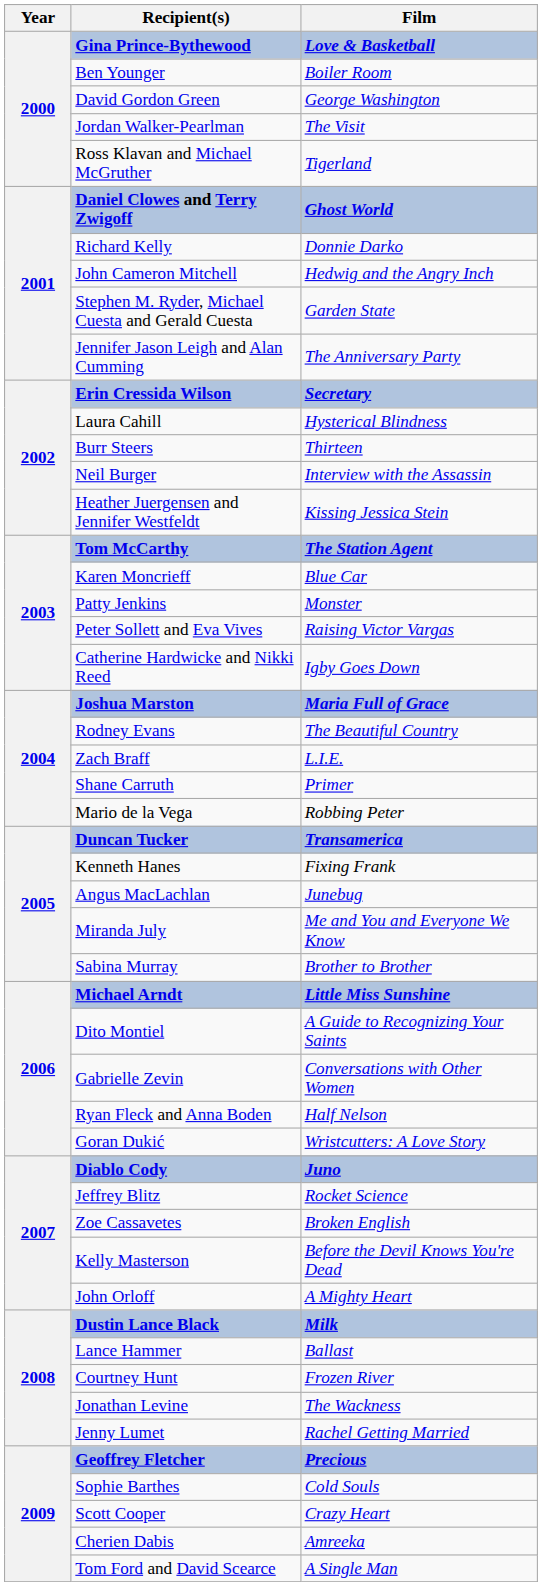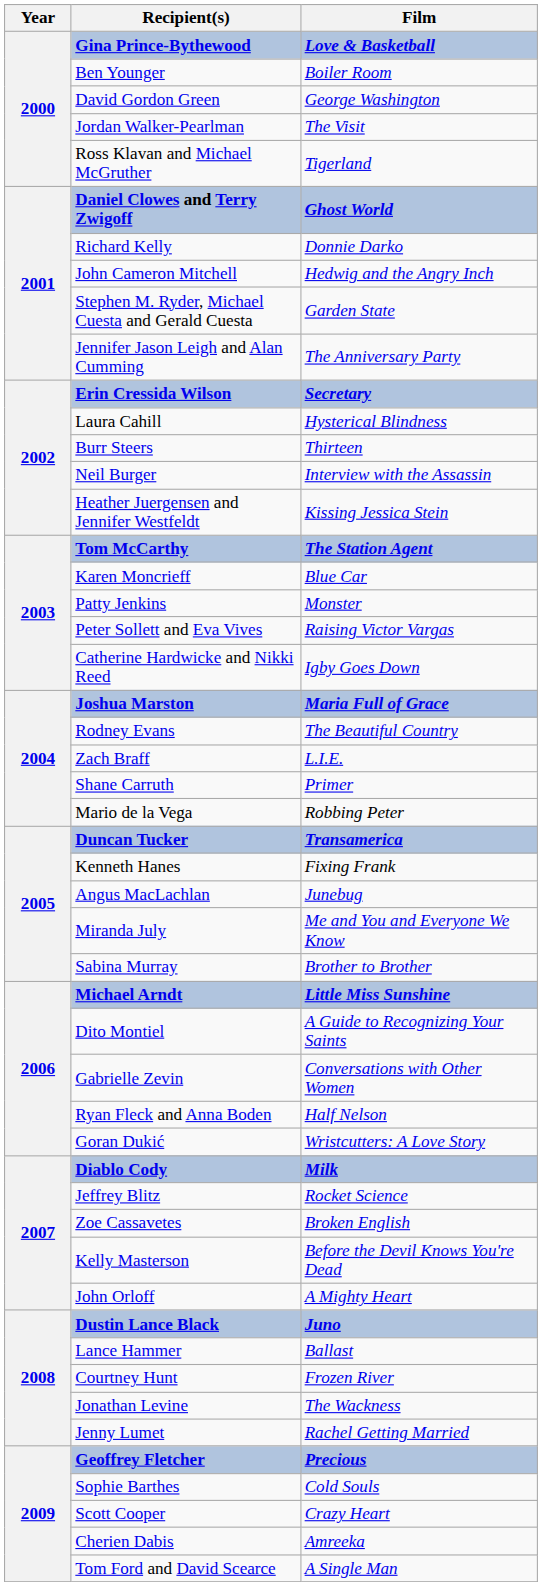 <table class="wikitable" width="80%" cellpadding="5">
 <tr>
 <th width="100">Year</th>
 <th width="450">Recipient(s)</th>
 <th width="450">Film</th>
 </tr>
 <tr>
 <th rowspan="5" style="text-align:center;"><a href='#'>2000</a><br></th>
 <td style="background:#B0C4DE"><strong><a href='#'>Gina Prince-Bythewood</a></strong></td>
 <td style="background:#B0C4DE"><strong><em><a href='#'>Love & Basketball</a></em></strong></td>
 </tr>
 <tr>
 <td><a href='#'>Ben Younger</a></td>
 <td><em><a href='#'>Boiler Room</a></em></td>
 </tr>
 <tr>
 <td><a href='#'>David Gordon Green</a></td>
 <td><em><a href='#'>George Washington</a></em></td>
 </tr>
 <tr>
 <td><a href='#'>Jordan Walker-Pearlman</a></td>
 <td><em><a href='#'>The Visit</a></em></td>
 </tr>
 <tr>
 <td>Ross Klavan and <a href='#'>Michael McGruther</a></td>
 <td><em><a href='#'>Tigerland</a></em></td>
 </tr>
 <tr>
 <th rowspan="5" style="text-align:center;"><a href='#'>2001</a><br></th>
 <td style="background:#B0C4DE"><strong><a href='#'>Daniel Clowes</a> and <a href='#'>Terry Zwigoff</a></strong></td>
 <td style="background:#B0C4DE"><strong><em><a href='#'>Ghost World</a></em></strong></td>
 </tr>
 <tr>
 <td><a href='#'>Richard Kelly</a></td>
 <td><em><a href='#'>Donnie Darko</a></em></td>
 </tr>
 <tr>
 <td><a href='#'>John Cameron Mitchell</a></td>
 <td><em><a href='#'>Hedwig and the Angry Inch</a></em></td>
 </tr>
 <tr>
 <td><a href='#'>Stephen M. Ryder</a>, <a href='#'>Michael Cuesta</a> and Gerald Cuesta</td>
 <td><em><a href='#'>Garden State</a></em></td>
 </tr>
 <tr>
 <td><a href='#'>Jennifer Jason Leigh</a> and <a href='#'>Alan Cumming</a></td>
 <td><em><a href='#'>The Anniversary Party</a></em></td>
 </tr>
 <tr>
 <th rowspan="5" style="text-align:center;"><a href='#'>2002</a><br></th>
 <td style="background:#B0C4DE"><strong><a href='#'>Erin Cressida Wilson</a></strong></td>
 <td style="background:#B0C4DE"><strong><em><a href='#'>Secretary</a></em></strong></td>
 </tr>
 <tr>
 <td>Laura Cahill</td>
 <td><em><a href='#'>Hysterical Blindness</a></em></td>
 </tr>
 <tr>
 <td><a href='#'>Burr Steers</a></td>
 <td><em><a href='#'>Thirteen</a></em></td>
 </tr>
 <tr>
 <td><a href='#'>Neil Burger</a></td>
 <td><em><a href='#'>Interview with the Assassin</a></em></td>
 </tr>
 <tr>
 <td><a href='#'>Heather Juergensen</a> and <a href='#'>Jennifer Westfeldt</a></td>
 <td><em><a href='#'>Kissing Jessica Stein</a></em></td>
 </tr>
 <tr>
 <th rowspan="5" style="text-align:center;"><a href='#'>2003</a><br></th>
 <td style="background:#B0C4DE"><strong><a href='#'>Tom McCarthy</a></strong></td>
 <td style="background:#B0C4DE"><strong><em><a href='#'>The Station Agent</a></em></strong></td>
 </tr>
 <tr>
 <td><a href='#'>Karen Moncrieff</a></td>
 <td><em><a href='#'>Blue Car</a></em></td>
 </tr>
 <tr>
 <td><a href='#'>Patty Jenkins</a></td>
 <td><em><a href='#'>Monster</a></em></td>
 </tr>
 <tr>
 <td><a href='#'>Peter Sollett</a> and <a href='#'>Eva Vives</a></td>
 <td><em><a href='#'>Raising Victor Vargas</a></em></td>
 </tr>
 <tr>
 <td><a href='#'>Catherine Hardwicke</a> and <a href='#'>Nikki Reed</a></td>
 <td><em><a href='#'>Igby Goes Down</a></em></td>
 </tr>
 <tr>
 <th rowspan="5" style="text-align:center;"><a href='#'>2004</a></th>
 <td style="background:#B0C4DE"><strong><a href='#'>Joshua Marston</a></strong></td>
 <td style="background:#B0C4DE"><strong><em><a href='#'>Maria Full of Grace</a></em></strong></td>
 </tr>
 <tr>
 <td><a href='#'>Rodney Evans</a></td>
 <td><em><a href='#'>The Beautiful Country</a></em></td>
 </tr>
 <tr>
 <td><a href='#'>Zach Braff</a></td>
 <td><em><a href='#'>L.I.E.</a></em></td>
 </tr>
 <tr>
 <td><a href='#'>Shane Carruth</a></td>
 <td><em><a href='#'>Primer</a></em></td>
 </tr>
 <tr>
 <td>Mario de la Vega</td>
 <td><em>Robbing Peter</em></td>
 </tr>
 <tr>
 <th rowspan="5" style="text-align:center;"><a href='#'>2005</a></th>
 <td style="background:#B0C4DE"><strong><a href='#'>Duncan Tucker</a></strong></td>
 <td style="background:#B0C4DE"><strong><em><a href='#'>Transamerica</a></em></strong></td>
 </tr>
 <tr>
 <td>Kenneth Hanes</td>
 <td><em>Fixing Frank</em></td>
 </tr>
 <tr>
 <td><a href='#'>Angus MacLachlan</a></td>
 <td><em><a href='#'>Junebug</a></em></td>
 </tr>
 <tr>
 <td><a href='#'>Miranda July</a></td>
 <td><em><a href='#'>Me and You and Everyone We Know</a></em></td>
 </tr>
 <tr>
 <td><a href='#'>Sabina Murray</a></td>
 <td><em><a href='#'>Brother to Brother</a></em></td>
 </tr>
 <tr>
 <th rowspan="5" style="text-align:center;"><a href='#'>2006</a><br></th>
 <td style="background:#B0C4DE"><strong><a href='#'>Michael Arndt</a></strong></td>
 <td style="background:#B0C4DE"><strong><em><a href='#'>Little Miss Sunshine</a></em></strong></td>
 </tr>
 <tr>
 <td><a href='#'>Dito Montiel</a></td>
 <td><em><a href='#'>A Guide to Recognizing Your Saints</a></em></td>
 </tr>
 <tr>
 <td><a href='#'>Gabrielle Zevin</a></td>
 <td><em><a href='#'>Conversations with Other Women</a></em></td>
 </tr>
 <tr>
 <td><a href='#'>Ryan Fleck</a> and <a href='#'>Anna Boden</a></td>
 <td><em><a href='#'>Half Nelson</a></em></td>
 </tr>
 <tr>
 <td><a href='#'>Goran Dukić</a></td>
 <td><em><a href='#'>Wristcutters: A Love Story</a></em></td>
 </tr>
 <tr>
 <th rowspan="5" style="text-align:center;"><a href='#'>2007</a><br></th>
 <td style="background:#B0C4DE"><strong><a href='#'>Diablo Cody</a></strong></td>
-<td style="background:#B0C4DE"><strong><em><a href='#'>Juno</a></em></strong></td>
+<td style="background:#B0C4DE"><strong><em><a href='#'>Milk</a></em></strong></td>
 </tr>
 <tr>
 <td><a href='#'>Jeffrey Blitz</a></td>
 <td><em><a href='#'>Rocket Science</a></em></td>
 </tr>
 <tr>
 <td><a href='#'>Zoe Cassavetes</a></td>
 <td><em><a href='#'>Broken English</a></em></td>
 </tr>
 <tr>
 <td><a href='#'>Kelly Masterson</a></td>
 <td><em><a href='#'>Before the Devil Knows You're Dead</a></em></td>
 </tr>
 <tr>
 <td><a href='#'>John Orloff</a></td>
 <td><em><a href='#'>A Mighty Heart</a></em></td>
 </tr>
 <tr>
 <th rowspan="5" style="text-align:center;"><a href='#'>2008</a></th>
 <td style="background:#B0C4DE"><strong><a href='#'>Dustin Lance Black</a></strong></td>
-<td style="background:#B0C4DE"><strong><em><a href='#'>Milk</a></em></strong></td>
+<td style="background:#B0C4DE"><strong><em><a href='#'>Juno</a></em></strong></td>
 </tr>
 <tr>
 <td><a href='#'>Lance Hammer</a></td>
 <td><em><a href='#'>Ballast</a></em></td>
 </tr>
 <tr>
 <td><a href='#'>Courtney Hunt</a></td>
 <td><em><a href='#'>Frozen River</a></em></td>
 </tr>
 <tr>
 <td><a href='#'>Jonathan Levine</a></td>
 <td><em><a href='#'>The Wackness</a></em></td>
 </tr>
 <tr>
 <td><a href='#'>Jenny Lumet</a></td>
 <td><em><a href='#'>Rachel Getting Married</a></em></td>
 </tr>
 <tr>
 <th rowspan="5" style="text-align:center;"><a href='#'>2009</a></th>
 <td style="background:#B0C4DE"><strong><a href='#'>Geoffrey Fletcher</a></strong></td>
 <td style="background:#B0C4DE"><strong><em><a href='#'>Precious</a></em></strong></td>
 </tr>
 <tr>
 <td><a href='#'>Sophie Barthes</a></td>
 <td><em><a href='#'>Cold Souls</a></em></td>
 </tr>
 <tr>
 <td><a href='#'>Scott Cooper</a></td>
 <td><em><a href='#'>Crazy Heart</a></em></td>
 </tr>
 <tr>
 <td><a href='#'>Cherien Dabis</a></td>
 <td><em><a href='#'>Amreeka</a></em></td>
 </tr>
 <tr>
 <td><a href='#'>Tom Ford</a> and <a href='#'>David Scearce</a></td>
 <td><em><a href='#'>A Single Man</a></em></td>
 </tr>
 </table>
